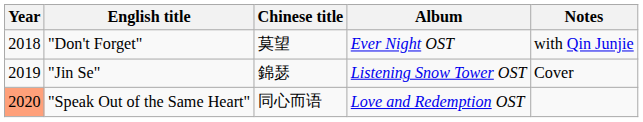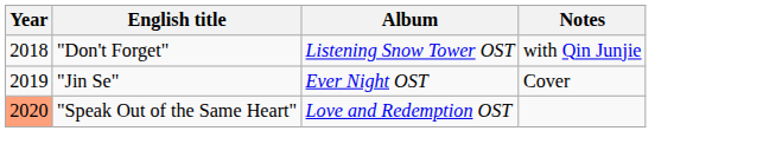 <table class="wikitable">
 <tr>
 <th>Year</th>
 <th>English title</th>
-<th>Chinese title</th>
 <th>Album</th>
 <th>Notes</th>
 </tr>
 <tr>
 <td>2018</td>
 <td>"Don't Forget"</td>
-<td>莫望</td>
-<td><em><a href='#'>Ever Night</a> OST</em></td>
+<td><em><a href='#'>Listening Snow Tower</a> OST</em></td>
 <td>with <a href='#'>Qin Junjie</a></td>
 </tr>
 <tr>
 <td>2019</td>
 <td>"Jin Se"</td>
-<td>錦瑟</td>
-<td><em><a href='#'>Listening Snow Tower</a> OST</em></td>
+<td><em><a href='#'>Ever Night</a> OST</em></td>
 <td>Cover</td>
 </tr>
 <tr>
 <td style="background: lightsalmon;">2020</td>
 <td>"Speak Out of the Same Heart"</td>
-<td>同心而语</td>
 <td><em><a href='#'>Love and Redemption</a> OST</em></td>
 <td></td>
 </tr>
 </table>
